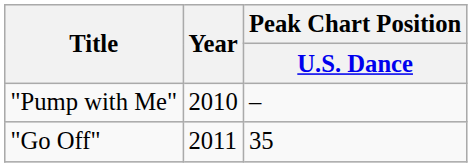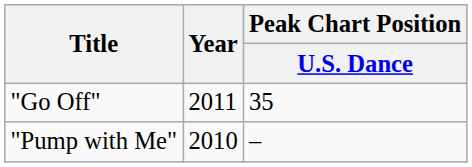 <table class="wikitable">
 <tr>
 <th rowspan="2">Title</th>
 <th rowspan="2">Year</th>
 <th>Peak Chart Position</th>
 </tr>
 <tr>
 <th><a href='#'>U.S. Dance</a></th>
 </tr>
 <tr>
+<td>"Go Off"</td>
+<td>2011</td>
+<td>35</td>
+</tr>
+<tr>
 <td>"Pump with Me"</td>
 <td>2010</td>
 <td>–</td>
 </tr>
-<tr>
-<td>"Go Off"</td>
-<td>2011</td>
-<td>35</td>
-</tr>
 </table>
